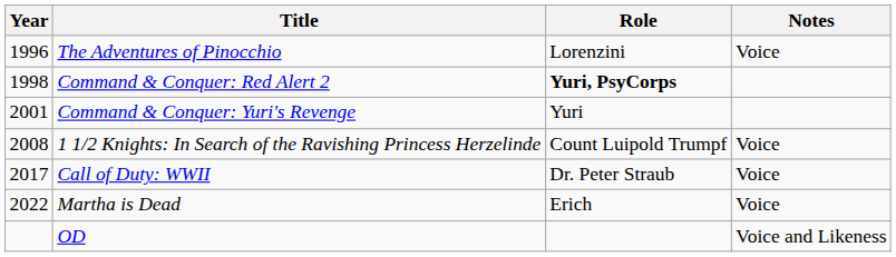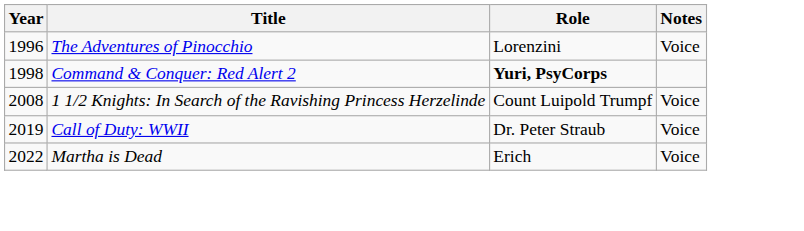 <table class="wikitable sortable">
 <tr>
 <th>Year</th>
 <th>Title</th>
 <th>Role</th>
 <th class="unsortable">Notes</th>
 </tr>
 <tr>
 <td>1996</td>
 <td><em><a href='#'>The Adventures of Pinocchio</a></em></td>
 <td>Lorenzini</td>
 <td>Voice</td>
 </tr>
 <tr>
 <td>1998</td>
 <td><em><a href='#'>Command & Conquer: Red Alert 2</a></em></td>
 <td><strong>Yuri, PsyCorps</strong></td>
 <td></td>
 </tr>
 <tr>
-<td>2001</td>
-<td><em><a href='#'>Command & Conquer: Yuri's Revenge</a></em></td>
-<td>Yuri</td>
-<td></td>
-</tr>
-<tr>
 <td>2008</td>
 <td><em>1 1/2 Knights: In Search of the Ravishing Princess Herzelinde</em></td>
 <td>Count Luipold Trumpf</td>
 <td>Voice</td>
 </tr>
 <tr>
-<td>2017</td>
+<td>2019</td>
 <td><em><a href='#'>Call of Duty: WWII</a></em></td>
 <td>Dr. Peter Straub</td>
 <td>Voice</td>
 </tr>
 <tr>
 <td>2022</td>
 <td><em>Martha is Dead</em></td>
 <td>Erich</td>
 <td>Voice</td>
 </tr>
-<tr>
-<td></td>
-<td><em><a href='#'>OD</a></em></td>
-<td></td>
-<td>Voice and Likeness</td>
-</tr>
 </table>
